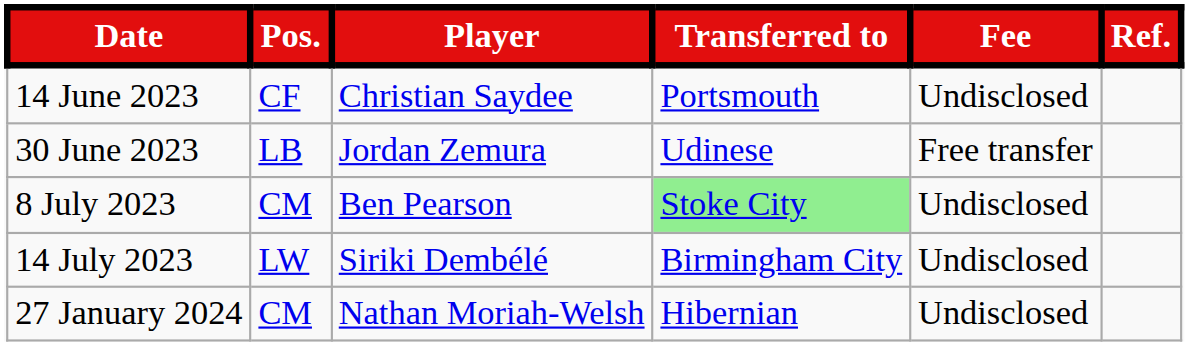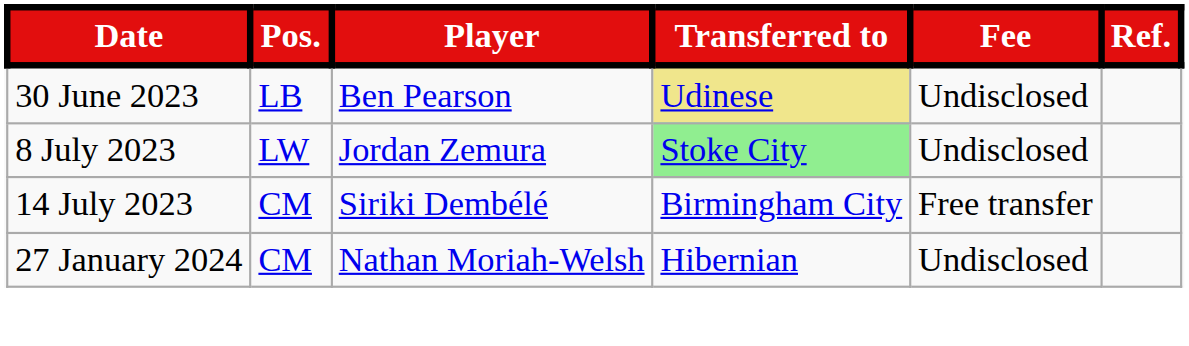 <table class="wikitable plainrowheaders sortable">
 <tr>
 <th style="background:#e20e0e;color:#ffffff;border:3px solid #000000">Date</th>
 <th style="background:#e20e0e;color:#ffffff;border:3px solid #000000">Pos.</th>
 <th style="background:#e20e0e;color:#ffffff;border:3px solid #000000">Player</th>
 <th style="background:#e20e0e;color:#ffffff;border:3px solid #000000">Transferred to</th>
 <th style="background:#e20e0e;color:#ffffff;border:3px solid #000000">Fee</th>
 <th style="background:#e20e0e;color:#ffffff;border:3px solid #000000">Ref.</th>
 </tr>
 <tr>
-<td>14 June 2023</td>
-<td><a href='#'>CF</a></td>
-<td> <a href='#'>Christian Saydee</a></td>
-<td> <a href='#'>Portsmouth</a></td>
+<td>30 June 2023</td>
+<td><a href='#'>LB</a></td>
+<td> <a href='#'>Ben Pearson</a></td>
+<td style="background: khaki;"> <a href='#'>Udinese</a></td>
 <td>Undisclosed</td>
 <td></td>
 </tr>
 <tr>
-<td>30 June 2023</td>
-<td><a href='#'>LB</a></td>
+<td>8 July 2023</td>
+<td><a href='#'>LW</a></td>
 <td> <a href='#'>Jordan Zemura</a></td>
-<td> <a href='#'>Udinese</a></td>
-<td>Free transfer</td>
-<td></td>
-</tr>
-<tr>
-<td>8 July 2023</td>
-<td><a href='#'>CM</a></td>
-<td> <a href='#'>Ben Pearson</a></td>
 <td style="background: lightgreen;"> <a href='#'>Stoke City</a></td>
 <td>Undisclosed</td>
 <td></td>
 </tr>
 <tr>
 <td>14 July 2023</td>
-<td><a href='#'>LW</a></td>
+<td><a href='#'>CM</a></td>
 <td> <a href='#'>Siriki Dembélé</a></td>
 <td> <a href='#'>Birmingham City</a></td>
-<td>Undisclosed</td>
+<td>Free transfer</td>
 <td></td>
 </tr>
 <tr>
 <td>27 January 2024</td>
 <td><a href='#'>CM</a></td>
 <td> <a href='#'>Nathan Moriah-Welsh</a></td>
 <td> <a href='#'>Hibernian</a></td>
 <td>Undisclosed</td>
 <td></td>
 </tr>
 </table>
